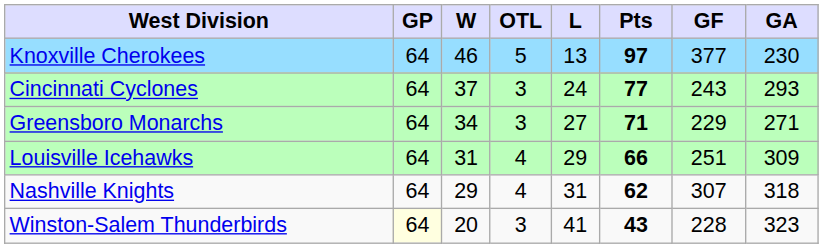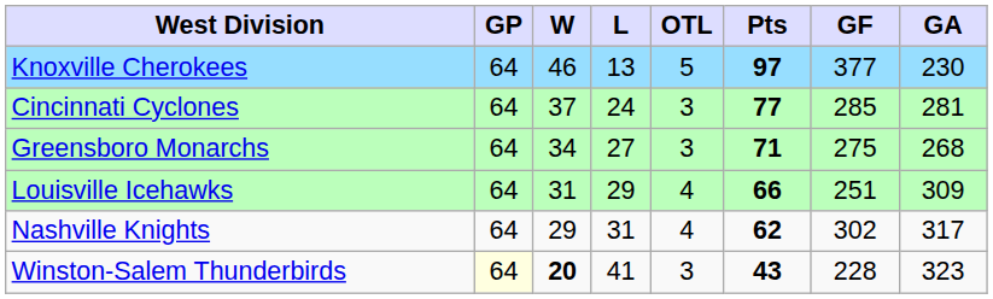 <table class="wikitable" style="text-align:center">
 <tr>
 <th style="background:#ddf; width:40%;">West Division</th>
 <th style="background:#ddf; width:5%;">GP</th>
 <th style="background:#ddf; width:5%;">W</th>
+<th style="background:#ddf; width:5%;">L</th>
 <th style="background:#ddf; width:5%;">OTL</th>
-<th style="background:#ddf; width:5%;">L</th>
 <th style="background:#ddf; width:7.5%;">Pts</th>
 <th style="background:#ddf; width:7.5%;">GF</th>
 <th style="background:#ddf; width:7.5%;">GA</th>
 </tr>
 <tr style="background:#97deff;">
 <td align=left><a href='#'>Knoxville Cherokees</a></td>
 <td>64</td>
 <td>46</td>
+<td>13</td>
 <td>5</td>
-<td>13</td>
 <td><strong>97</strong></td>
 <td>377</td>
 <td>230</td>
 </tr>
 <tr style="background:#bfb;">
 <td align=left><a href='#'>Cincinnati Cyclones</a></td>
 <td>64</td>
 <td>37</td>
+<td>24</td>
 <td>3</td>
-<td>24</td>
 <td><strong>77</strong></td>
-<td>243</td>
-<td>293</td>
+<td>285</td>
+<td>281</td>
 </tr>
 <tr style="background:#bfb;">
 <td align=left><a href='#'>Greensboro Monarchs</a></td>
 <td>64</td>
 <td>34</td>
+<td>27</td>
 <td>3</td>
-<td>27</td>
 <td><strong>71</strong></td>
-<td>229</td>
-<td>271</td>
+<td>275</td>
+<td>268</td>
 </tr>
 <tr style="background:#bfb;">
 <td align=left><a href='#'>Louisville Icehawks</a></td>
 <td>64</td>
 <td>31</td>
+<td>29</td>
 <td>4</td>
-<td>29</td>
 <td><strong>66</strong></td>
 <td>251</td>
 <td>309</td>
 </tr>
 <tr>
 <td align=left><a href='#'>Nashville Knights</a></td>
 <td>64</td>
 <td>29</td>
+<td>31</td>
 <td>4</td>
-<td>31</td>
 <td><strong>62</strong></td>
-<td>307</td>
-<td>318</td>
+<td>302</td>
+<td>317</td>
 </tr>
 <tr>
 <td align=left><a href='#'>Winston-Salem Thunderbirds</a></td>
 <td style="background: lightyellow;">64</td>
-<td>20</td>
+<td><strong>20</strong></td>
+<td>41</td>
 <td>3</td>
-<td>41</td>
 <td><strong>43</strong></td>
 <td>228</td>
 <td>323</td>
 </tr>
 </table>
